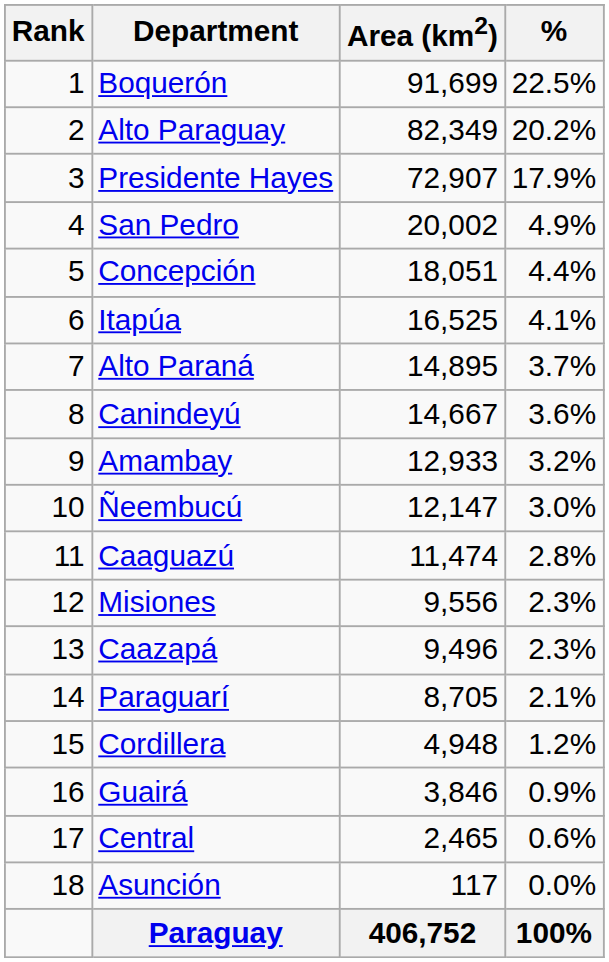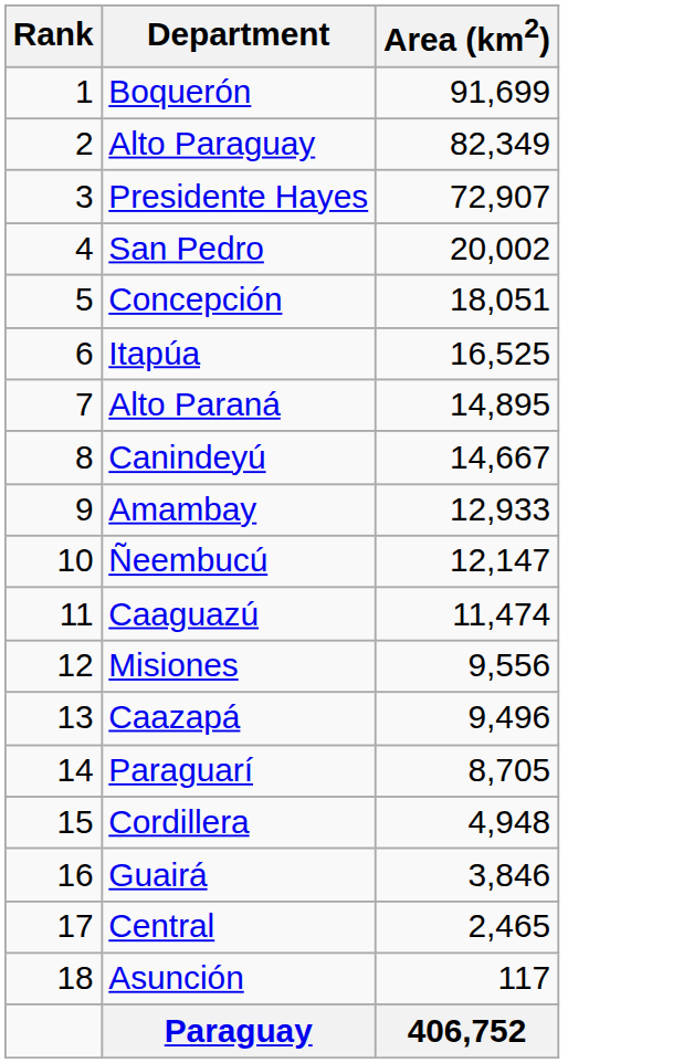 <table class="wikitable">
 <tr>
 <th>Rank</th>
 <th>Department</th>
 <th>Area (km<sup>2</sup>)</th>
-<th>%</th>
 </tr>
 <tr>
 <td align=right>1</td>
 <td><a href='#'>Boquerón</a></td>
 <td align=right>91,699</td>
-<td align=right>22.5%</td>
 </tr>
 <tr>
 <td align=right>2</td>
 <td><a href='#'>Alto Paraguay</a></td>
 <td align=right>82,349</td>
-<td align=right>20.2%</td>
 </tr>
 <tr>
 <td align=right>3</td>
 <td><a href='#'>Presidente Hayes</a></td>
 <td align=right>72,907</td>
-<td align=right>17.9%</td>
 </tr>
 <tr>
 <td align=right>4</td>
 <td><a href='#'>San Pedro</a></td>
 <td align=right>20,002</td>
-<td align=right>4.9%</td>
 </tr>
 <tr>
 <td align=right>5</td>
 <td><a href='#'>Concepción</a></td>
 <td align=right>18,051</td>
-<td align=right>4.4%</td>
 </tr>
 <tr>
 <td align=right>6</td>
 <td><a href='#'>Itapúa</a></td>
 <td align=right>16,525</td>
-<td align=right>4.1%</td>
 </tr>
 <tr>
 <td align=right>7</td>
 <td><a href='#'>Alto Paraná</a></td>
 <td align=right>14,895</td>
-<td align=right>3.7%</td>
 </tr>
 <tr>
 <td align=right>8</td>
 <td><a href='#'>Canindeyú</a></td>
 <td align=right>14,667</td>
-<td align=right>3.6%</td>
 </tr>
 <tr>
 <td align=right>9</td>
 <td><a href='#'>Amambay</a></td>
 <td align=right>12,933</td>
-<td align=right>3.2%</td>
 </tr>
 <tr>
 <td align=right>10</td>
 <td><a href='#'>Ñeembucú</a></td>
 <td align=right>12,147</td>
-<td align=right>3.0%</td>
 </tr>
 <tr>
 <td align=right>11</td>
 <td><a href='#'>Caaguazú</a></td>
 <td align=right>11,474</td>
-<td align=right>2.8%</td>
 </tr>
 <tr>
 <td align=right>12</td>
 <td><a href='#'>Misiones</a></td>
 <td align=right>9,556</td>
-<td align=right>2.3%</td>
 </tr>
 <tr>
 <td align=right>13</td>
 <td><a href='#'>Caazapá</a></td>
 <td align=right>9,496</td>
-<td align=right>2.3%</td>
 </tr>
 <tr>
 <td align=right>14</td>
 <td><a href='#'>Paraguarí</a></td>
 <td align=right>8,705</td>
-<td align=right>2.1%</td>
 </tr>
 <tr>
 <td align=right>15</td>
 <td><a href='#'>Cordillera</a></td>
 <td align=right>4,948</td>
-<td align=right>1.2%</td>
 </tr>
 <tr>
 <td align=right>16</td>
 <td><a href='#'>Guairá</a></td>
 <td align=right>3,846</td>
-<td align=right>0.9%</td>
 </tr>
 <tr>
 <td align=right>17</td>
 <td><a href='#'>Central</a></td>
 <td align=right>2,465</td>
-<td align=right>0.6%</td>
 </tr>
 <tr>
 <td align=right>18</td>
 <td><a href='#'>Asunción</a></td>
 <td align=right>117</td>
-<td align=right>0.0%</td>
 </tr>
 <tr>
 <td></td>
 <th><a href='#'>Paraguay</a></th>
 <th align=right>406,752</th>
-<th align=right>100%</th>
 </tr>
 </table>
